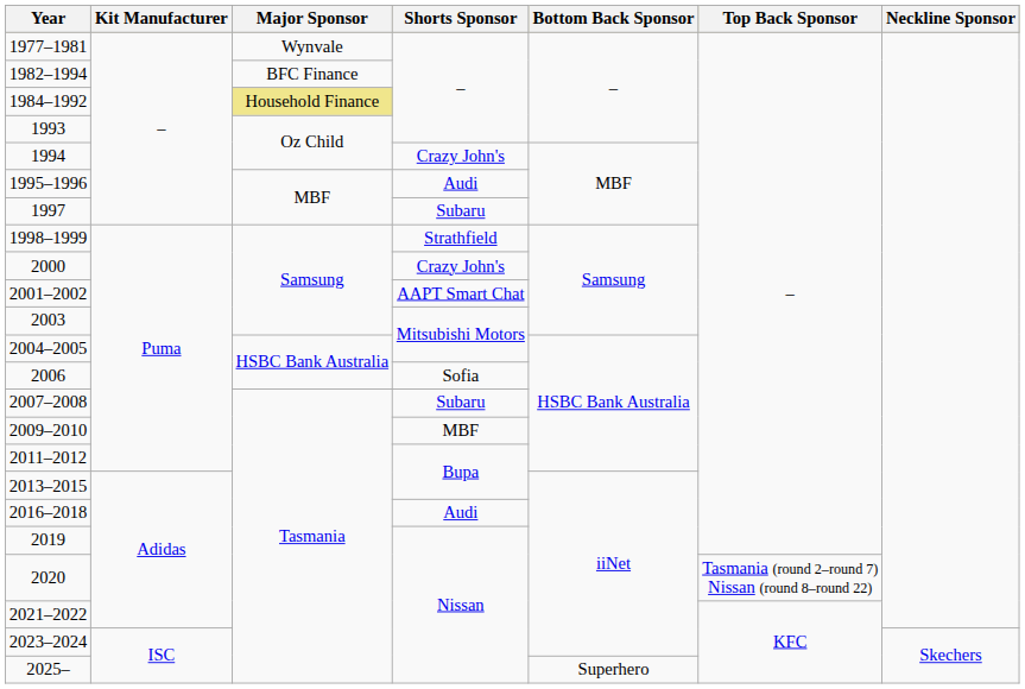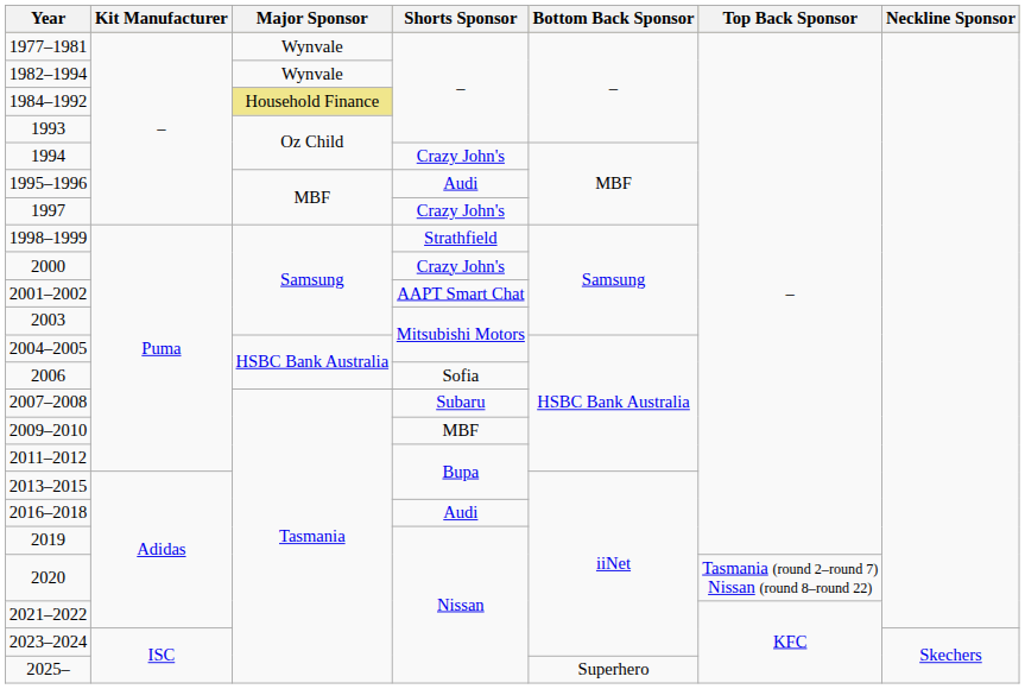 <table class="wikitable sortable" style="text-align:center">
 <tr style="background:#bdb76b;">
 <th>Year</th>
 <th>Kit Manufacturer</th>
 <th>Major Sponsor</th>
 <th>Shorts Sponsor</th>
 <th>Bottom Back Sponsor</th>
 <th>Top Back Sponsor</th>
 <th>Neckline Sponsor</th>
 </tr>
 <tr>
 <td>1977–1981</td>
 <td rowspan="7">–</td>
 <td>Wynvale</td>
 <td rowspan=4>–</td>
 <td rowspan="4">–</td>
 <td rowspan="19">–</td>
 </tr>
 <tr>
 <td>1982–1994</td>
-<td>BFC Finance</td>
+<td>Wynvale</td>
 </tr>
 <tr>
 <td>1984–1992</td>
 <td style="background: khaki;">Household Finance</td>
 </tr>
 <tr>
 <td>1993</td>
 <td rowspan=2>Oz Child</td>
 </tr>
 <tr>
 <td>1994</td>
 <td><a href='#'>Crazy John's</a></td>
 <td rowspan=3>MBF</td>
 </tr>
 <tr>
 <td>1995–1996</td>
 <td rowspan="2">MBF</td>
 <td><a href='#'>Audi</a></td>
 </tr>
 <tr>
 <td>1997</td>
-<td><a href='#'>Subaru</a></td>
+<td><a href='#'>Crazy John's</a></td>
 </tr>
 <tr>
 <td>1998–1999</td>
 <td rowspan="9"><a href='#'>Puma</a></td>
 <td rowspan=4><a href='#'>Samsung</a></td>
 <td><a href='#'>Strathfield</a></td>
 <td rowspan=4><a href='#'>Samsung</a></td>
 </tr>
 <tr>
 <td>2000</td>
 <td><a href='#'>Crazy John's</a></td>
 </tr>
 <tr>
 <td>2001–2002</td>
 <td><a href='#'>AAPT Smart Chat</a></td>
 </tr>
 <tr>
 <td>2003</td>
 <td rowspan=2><a href='#'>Mitsubishi Motors</a></td>
 </tr>
 <tr>
 <td>2004–2005</td>
 <td rowspan="2"><a href='#'>HSBC Bank Australia</a></td>
 <td rowspan="5"><a href='#'>HSBC Bank Australia</a></td>
 </tr>
 <tr>
 <td>2006</td>
 <td>Sofia</td>
 </tr>
 <tr>
 <td>2007–2008</td>
 <td rowspan="10"><a href='#'>Tasmania</a></td>
 <td><a href='#'>Subaru</a></td>
 </tr>
 <tr>
 <td>2009–2010</td>
 <td>MBF</td>
 </tr>
 <tr>
 <td>2011–2012</td>
 <td rowspan="2"><a href='#'>Bupa</a></td>
 </tr>
 <tr>
 <td>2013–2015</td>
 <td rowspan="5"><a href='#'>Adidas</a></td>
 <td rowspan="6"><a href='#'>iiNet</a></td>
 </tr>
 <tr>
 <td>2016–2018</td>
 <td><a href='#'>Audi</a></td>
 </tr>
 <tr>
 <td>2019</td>
 <td rowspan="5"><a href='#'>Nissan</a></td>
 </tr>
 <tr>
 <td>2020</td>
 <td><a href='#'>Tasmania</a> <small>(round 2–round 7)</small><br><a href='#'>Nissan</a> <small>(round 8–round 22)</small></td>
 </tr>
 <tr>
 <td>2021–2022</td>
 <td rowspan="3"><a href='#'>KFC</a></td>
 </tr>
 <tr>
 <td>2023–2024</td>
 <td rowspan=2><a href='#'>ISC</a></td>
 <td rowspan=2><a href='#'>Skechers</a></td>
 </tr>
 <tr>
 <td>2025–</td>
 <td>Superhero</td>
 </tr>
 </table>
